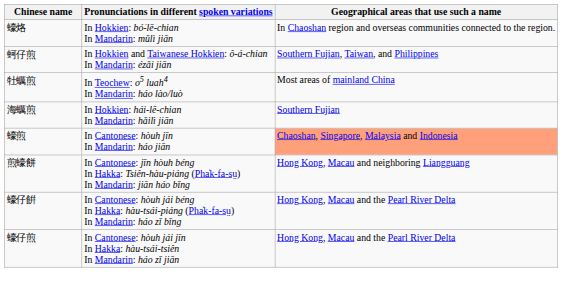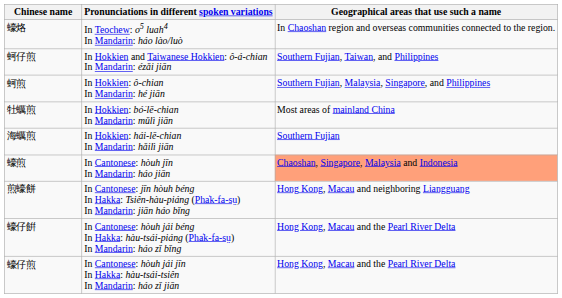 <table class=wikitable>
 <tr style="background:#fcfcfc; vertical-align:top;">
 <th width=120>Chinese name</th>
 <th>Pronunciations in different <a href='#'>spoken variations</a></th>
 <th>Geographical areas that use such a name</th>
 </tr>
 <tr valign="top">
 <td>蠔烙</td>
-<td>In <a href='#'>Hokkien</a>: <em>bó͘-lē-chian</em><br>In <a href='#'>Mandarin</a>: <em>mǔlì jiān</em></td>
+<td>In <a href='#'>Teochew</a>: <em>o<sup>5</sup> luah<sup>4</sup></em> <br>In <a href='#'>Mandarin</a>: <em>háo lào/luò</em></td>
 <td>In <a href='#'>Chaoshan</a> region and overseas communities connected to the region.</td>
 </tr>
 <tr valign="top">
 <td>蚵仔煎</td>
 <td>In <a href='#'>Hokkien</a> and <a href='#'>Taiwanese Hokkien</a>: <em>ô-á-chian</em> <br>In <a href='#'>Mandarin</a>: <em>ézǎi jiān</em></td>
 <td><a href='#'>Southern Fujian</a>, <a href='#'>Taiwan</a>, and <a href='#'>Philippines</a></td>
 </tr>
 <tr valign=top>
+<td>蚵煎</td>
+<td>In <a href='#'>Hokkien</a>: <em>ô-chian</em> <br>In <a href='#'>Mandarin</a>: <em>hé jiān</em></td>
+<td><a href='#'>Southern Fujian</a>, <a href='#'>Malaysia</a>, <a href='#'>Singapore</a>, and <a href='#'>Philippines</a></td>
+</tr>
+<tr valign=top>
 <td>牡蠣煎</td>
-<td>In <a href='#'>Teochew</a>: <em>o<sup>5</sup> luah<sup>4</sup></em> <br>In <a href='#'>Mandarin</a>: <em>háo lào/luò</em></td>
+<td>In <a href='#'>Hokkien</a>: <em>bó͘-lē-chian</em><br>In <a href='#'>Mandarin</a>: <em>mǔlì jiān</em></td>
 <td>Most areas of <a href='#'>mainland China</a></td>
 </tr>
 <tr valign="top">
 <td>海蠣煎</td>
 <td>In <a href='#'>Hokkien</a>: <em>hái-lē-chian</em><br>In <a href='#'>Mandarin</a>: <em>hǎilì jiān</em></td>
 <td><a href='#'>Southern Fujian</a></td>
 </tr>
 <tr valign="top">
 <td>蠔煎</td>
 <td>In <a href='#'>Cantonese</a>: <em>hòuh jīn</em> <br>In <a href='#'>Mandarin</a>: <em>háo jiān</em></td>
 <td style="background: lightsalmon;"><a href='#'>Chaoshan</a>, <a href='#'>Singapore</a>, <a href='#'>Malaysia</a> and <a href='#'>Indonesia</a></td>
 </tr>
 <tr valign=top>
 <td>煎蠔餅</td>
 <td>In <a href='#'>Cantonese</a>: <em>jīn hòuh béng</em> <br>In <a href='#'>Hakka</a>: <em>Tsiên-hàu-piáng</em> (<a href='#'>Pha̍k-fa-sṳ</a>) <br>In <a href='#'>Mandarin</a>: <em>jiān háo bǐng</em></td>
 <td><a href='#'>Hong Kong</a>, <a href='#'>Macau</a> and neighboring <a href='#'>Liangguang</a></td>
 </tr>
 <tr valign=top>
 <td>蠔仔餠</td>
 <td>In <a href='#'>Cantonese</a>: <em>hòuh jái béng</em> <br>In <a href='#'>Hakka</a>: <em>hàu-tsái-piáng</em> (<a href='#'>Pha̍k-fa-sṳ</a>) <br>In <a href='#'>Mandarin</a>: <em>háo zǐ bǐng</em></td>
 <td><a href='#'>Hong Kong</a>, <a href='#'>Macau</a> and the <a href='#'>Pearl River Delta</a></td>
 </tr>
 <tr valign=top>
 <td>蠔仔煎</td>
 <td>In <a href='#'>Cantonese</a>: <em>hòuh jái jīn</em> <br>In <a href='#'>Hakka</a>: <em>hàu-tsái-tsiên</em> <br>In <a href='#'>Mandarin</a>: <em>háo zǐ jiān</em></td>
 <td><a href='#'>Hong Kong</a>, <a href='#'>Macau</a> and the <a href='#'>Pearl River Delta</a></td>
 </tr>
 </table>
